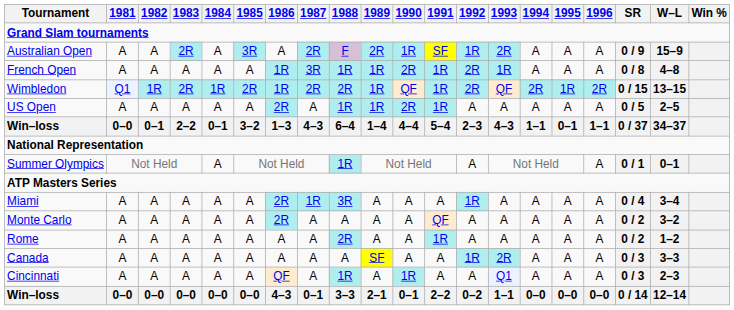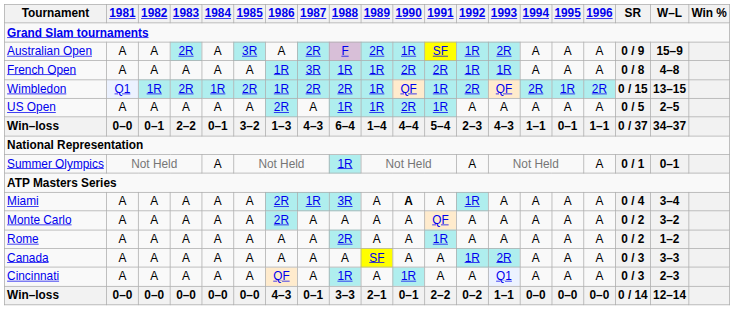 <table class=wikitable style=text-align:center>
 <tr>
 <th>Tournament</th>
 <th><a href='#'>1981</a></th>
 <th><a href='#'>1982</a></th>
 <th><a href='#'>1983</a></th>
 <th><a href='#'>1984</a></th>
 <th><a href='#'>1985</a></th>
 <th><a href='#'>1986</a></th>
 <th><a href='#'>1987</a></th>
 <th><a href='#'>1988</a></th>
 <th><a href='#'>1989</a></th>
 <th><a href='#'>1990</a></th>
 <th><a href='#'>1991</a></th>
 <th><a href='#'>1992</a></th>
 <th><a href='#'>1993</a></th>
 <th><a href='#'>1994</a></th>
 <th><a href='#'>1995</a></th>
 <th><a href='#'>1996</a></th>
 <th>SR</th>
 <th>W–L</th>
 <th>Win %</th>
 </tr>
 <tr>
 <td colspan=25 style=text-align:left><a href='#'><strong>Grand Slam tournaments</strong></a></td>
 </tr>
 <tr>
 <td align=left><a href='#'>Australian Open</a></td>
 <td>A</td>
 <td>A</td>
 <td style=background:#afeeee><a href='#'>2R</a></td>
 <td>A</td>
 <td style=background:#afeeee><a href='#'>3R</a></td>
 <td>A</td>
 <td style=background:#afeeee><a href='#'>2R</a></td>
 <td style=background:thistle><a href='#'>F</a></td>
 <td style=background:#afeeee><a href='#'>2R</a></td>
 <td style=background:#afeeee><a href='#'>1R</a></td>
 <td style=background:yellow><a href='#'>SF</a></td>
 <td style=background:#afeeee><a href='#'>1R</a></td>
 <td style=background:#afeeee><a href='#'>2R</a></td>
 <td>A</td>
 <td>A</td>
 <td>A</td>
 <th>0 / 9</th>
 <th>15–9</th>
 <th></th>
 </tr>
 <tr>
 <td align=left><a href='#'>French Open</a></td>
 <td>A</td>
 <td>A</td>
 <td>A</td>
 <td>A</td>
 <td>A</td>
 <td style=background:#afeeee><a href='#'>1R</a></td>
 <td style=background:#afeeee><a href='#'>3R</a></td>
 <td style=background:#afeeee><a href='#'>1R</a></td>
 <td style=background:#afeeee><a href='#'>1R</a></td>
 <td style=background:#afeeee><a href='#'>2R</a></td>
+<td style=background:#afeeee><a href='#'>2R</a></td>
 <td style=background:#afeeee><a href='#'>1R</a></td>
-<td style=background:#afeeee><a href='#'>2R</a></td>
 <td style=background:#afeeee><a href='#'>1R</a></td>
 <td>A</td>
 <td>A</td>
 <td>A</td>
 <th>0 / 8</th>
 <th>4–8</th>
 <th></th>
 </tr>
 <tr>
 <td align=left><a href='#'>Wimbledon</a></td>
 <td style=background:#ecf2ff><a href='#'>Q1</a></td>
 <td style=background:#afeeee><a href='#'>1R</a></td>
 <td style=background:#afeeee><a href='#'>2R</a></td>
 <td style=background:#afeeee><a href='#'>1R</a></td>
 <td style=background:#afeeee><a href='#'>2R</a></td>
 <td style=background:#afeeee><a href='#'>1R</a></td>
 <td style=background:#afeeee><a href='#'>2R</a></td>
 <td style=background:#afeeee><a href='#'>2R</a></td>
 <td style=background:#afeeee><a href='#'>1R</a></td>
 <td style=background:#ffebcd><a href='#'>QF</a></td>
 <td style=background:#afeeee><a href='#'>1R</a></td>
 <td style=background:#afeeee><a href='#'>2R</a></td>
 <td style=background:#ffebcd><a href='#'>QF</a></td>
 <td style=background:#afeeee><a href='#'>2R</a></td>
 <td style=background:#afeeee><a href='#'>1R</a></td>
 <td style=background:#afeeee><a href='#'>2R</a></td>
 <th>0 / 15</th>
 <th>13–15</th>
 <th></th>
 </tr>
 <tr>
 <td align=left><a href='#'>US Open</a></td>
 <td>A</td>
 <td>A</td>
 <td>A</td>
 <td>A</td>
 <td>A</td>
 <td style=background:#afeeee><a href='#'>2R</a></td>
 <td>A</td>
 <td style=background:#afeeee><a href='#'>1R</a></td>
 <td style=background:#afeeee><a href='#'>1R</a></td>
 <td style=background:#afeeee><a href='#'>2R</a></td>
 <td style=background:#afeeee><a href='#'>1R</a></td>
 <td>A</td>
 <td>A</td>
 <td>A</td>
 <td>A</td>
 <td>A</td>
 <th>0 / 5</th>
 <th>2–5</th>
 <th></th>
 </tr>
 <tr>
 <th style=text-align:left>Win–loss</th>
 <th>0–0</th>
 <th>0–1</th>
 <th>2–2</th>
 <th>0–1</th>
 <th>3–2</th>
 <th>1–3</th>
 <th>4–3</th>
 <th>6–4</th>
 <th>1–4</th>
 <th>4–4</th>
 <th>5–4</th>
 <th>2–3</th>
 <th>4–3</th>
 <th>1–1</th>
 <th>0–1</th>
 <th>1–1</th>
 <th>0 / 37</th>
 <th>34–37</th>
 <th></th>
 </tr>
 <tr>
 <td colspan=23 align=left><strong>National Representation</strong></td>
 </tr>
 <tr>
 <td align=left><a href='#'>Summer Olympics</a></td>
 <td colspan=3 style=color:#767676>Not Held</td>
 <td>A</td>
 <td colspan=3 style=color:#767676>Not Held</td>
 <td bgcolor=afeeee><a href='#'>1R</a></td>
 <td colspan=3 style=color:#767676>Not Held</td>
 <td>A</td>
 <td colspan=3 style=color:#767676>Not Held</td>
 <td>A</td>
 <th>0 / 1</th>
 <th>0–1</th>
 <th></th>
 </tr>
 <tr>
 <td colspan=23 align=left><strong>ATP Masters Series</strong></td>
 </tr>
 <tr>
 <td align=left><a href='#'>Miami</a></td>
 <td>A</td>
 <td>A</td>
 <td>A</td>
 <td>A</td>
 <td>A</td>
 <td bgcolor=afeeee><a href='#'>2R</a></td>
 <td bgcolor=afeeee><a href='#'>1R</a></td>
 <td bgcolor=afeeee><a href='#'>3R</a></td>
 <td>A</td>
-<td>A</td>
+<td><strong>A</strong></td>
 <td>A</td>
 <td bgcolor=afeeee><a href='#'>1R</a></td>
 <td>A</td>
 <td>A</td>
 <td>A</td>
 <td>A</td>
 <th>0 / 4</th>
 <th>3–4</th>
 <th></th>
 </tr>
 <tr>
 <td align=left><a href='#'>Monte Carlo</a></td>
 <td>A</td>
 <td>A</td>
 <td>A</td>
 <td>A</td>
 <td>A</td>
 <td bgcolor=afeeee><a href='#'>2R</a></td>
 <td>A</td>
 <td>A</td>
 <td>A</td>
 <td>A</td>
 <td bgcolor=ffebcd><a href='#'>QF</a></td>
 <td>A</td>
 <td>A</td>
 <td>A</td>
 <td>A</td>
 <td>A</td>
 <th>0 / 2</th>
 <th>3–2</th>
 <th></th>
 </tr>
 <tr>
 <td align=left><a href='#'>Rome</a></td>
 <td>A</td>
 <td>A</td>
 <td>A</td>
 <td>A</td>
 <td>A</td>
 <td>A</td>
 <td>A</td>
 <td bgcolor=afeeee><a href='#'>2R</a></td>
 <td>A</td>
 <td>A</td>
 <td bgcolor=afeeee><a href='#'>1R</a></td>
 <td>A</td>
 <td>A</td>
 <td>A</td>
 <td>A</td>
 <td>A</td>
 <th>0 / 2</th>
 <th>1–2</th>
 <th></th>
 </tr>
 <tr>
 <td align=left><a href='#'>Canada</a></td>
 <td>A</td>
 <td>A</td>
 <td>A</td>
 <td>A</td>
 <td>A</td>
 <td>A</td>
 <td>A</td>
 <td>A</td>
 <td bgcolor=yellow><a href='#'>SF</a></td>
 <td>A</td>
 <td>A</td>
 <td bgcolor=afeeee><a href='#'>1R</a></td>
 <td bgcolor=afeeee><a href='#'>2R</a></td>
 <td>A</td>
 <td>A</td>
 <td>A</td>
 <th>0 / 3</th>
 <th>3–3</th>
 <th></th>
 </tr>
 <tr>
 <td align=left><a href='#'>Cincinnati</a></td>
 <td>A</td>
 <td>A</td>
 <td>A</td>
 <td>A</td>
 <td>A</td>
 <td bgcolor=ffebcd><a href='#'>QF</a></td>
 <td>A</td>
 <td bgcolor=afeeee><a href='#'>1R</a></td>
 <td>A</td>
 <td bgcolor=afeeee><a href='#'>1R</a></td>
 <td>A</td>
 <td>A</td>
 <td bgcolor=ecf2ff><a href='#'>Q1</a></td>
 <td>A</td>
 <td>A</td>
 <td>A</td>
 <th>0 / 3</th>
 <th>2–3</th>
 <th></th>
 </tr>
 <tr>
 <th style=text-align:left>Win–loss</th>
 <th>0–0</th>
 <th>0–0</th>
 <th>0–0</th>
 <th>0–0</th>
 <th>0–0</th>
 <th>4–3</th>
 <th>0–1</th>
 <th>3–3</th>
 <th>2–1</th>
 <th>0–1</th>
 <th>2–2</th>
 <th>0–2</th>
 <th>1–1</th>
 <th>0–0</th>
 <th>0–0</th>
 <th>0–0</th>
 <th>0 / 14</th>
 <th>12–14</th>
 <th></th>
 </tr>
 </table>
